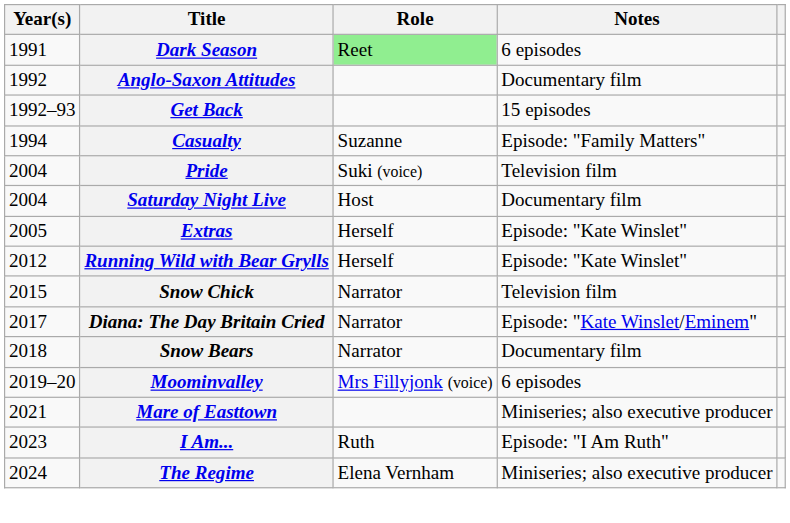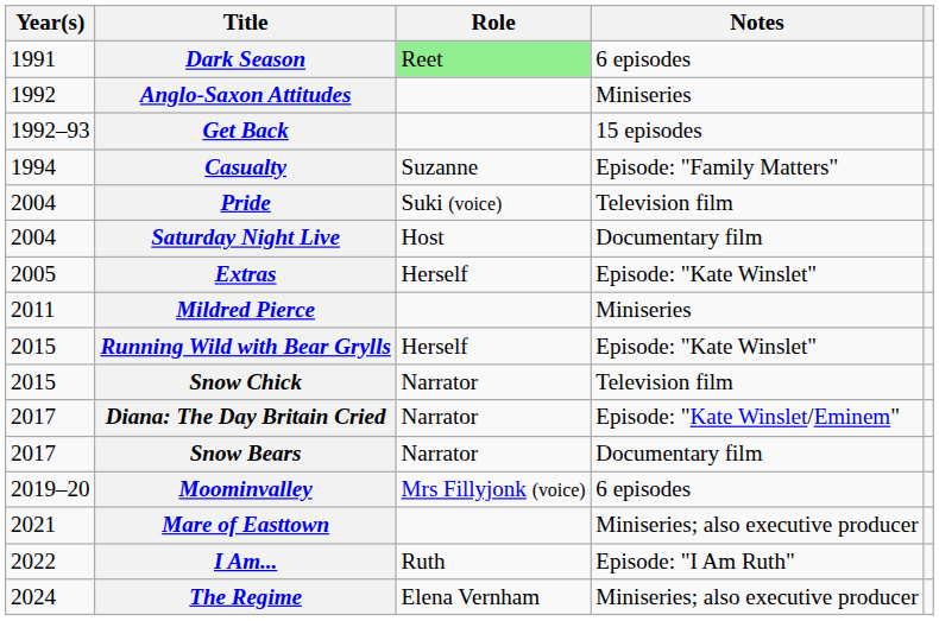 <table class="wikitable plainrowheaders sortable">
 <tr>
 <th scope="col">Year(s)</th>
 <th scope="col">Title</th>
 <th scope="col">Role</th>
 <th scope="col" class="unsortable">Notes</th>
 <th scope="col" class="unsortable"></th>
 </tr>
 <tr>
 <td>1991</td>
 <th scope="row"><em><a href='#'>Dark Season</a></em></th>
 <td style="background: lightgreen;">Reet</td>
 <td>6 episodes</td>
 <td style="text-align:center;"></td>
 </tr>
 <tr>
 <td>1992</td>
 <th scope="row"><em><a href='#'>Anglo-Saxon Attitudes</a></em></th>
 <td></td>
-<td>Documentary film</td>
+<td>Miniseries</td>
 <td style="text-align:center;"></td>
 </tr>
 <tr>
 <td>1992–93</td>
 <th scope="row"><em><a href='#'>Get Back</a></em></th>
 <td></td>
 <td>15 episodes</td>
 <td style="text-align:center;"></td>
 </tr>
 <tr>
 <td>1994</td>
 <th scope="row"><em><a href='#'>Casualty</a></em></th>
 <td>Suzanne</td>
 <td>Episode: "Family Matters"</td>
 <td style="text-align:center;"></td>
 </tr>
 <tr>
 <td>2004</td>
 <th scope="row"><em><a href='#'>Pride</a></em></th>
 <td>Suki <small>(voice)</small></td>
 <td>Television film</td>
 <td style="text-align:center;"></td>
 </tr>
 <tr>
 <td>2004</td>
 <th scope="row"><em><a href='#'>Saturday Night Live</a></em></th>
 <td>Host</td>
 <td>Documentary film</td>
 <td style="text-align:center;"></td>
 </tr>
 <tr>
 <td>2005</td>
 <th scope="row"><em><a href='#'>Extras</a></em></th>
 <td>Herself</td>
 <td>Episode: "Kate Winslet"</td>
 <td style="text-align:center;"></td>
 </tr>
 <tr>
-<td>2012</td>
+<td>2011</td>
+<th scope="row"><em><a href='#'>Mildred Pierce</a></em></th>
+<td></td>
+<td>Miniseries</td>
+<td style="text-align:center;"></td>
+</tr>
+<tr>
+<td>2015</td>
 <th scope="row"><em><a href='#'>Running Wild with Bear Grylls</a></em></th>
 <td>Herself</td>
 <td>Episode: "Kate Winslet"</td>
 <td style="text-align:center;"></td>
 </tr>
 <tr>
 <td>2015</td>
 <th scope="row"><em>Snow Chick</em></th>
 <td>Narrator</td>
 <td>Television film</td>
 <td style="text-align:center;"></td>
 </tr>
 <tr>
 <td>2017</td>
 <th scope="row"><em>Diana: The Day Britain Cried</em></th>
 <td>Narrator</td>
 <td>Episode: "<a href='#'>Kate Winslet</a>/<a href='#'>Eminem</a>"</td>
 <td style="text-align:center;"></td>
 </tr>
 <tr>
-<td>2018</td>
+<td>2017</td>
 <th scope="row"><em>Snow Bears</em></th>
 <td>Narrator</td>
 <td>Documentary film</td>
 <td style="text-align:center;"></td>
 </tr>
 <tr>
 <td>2019–20</td>
 <th scope="row"><em><a href='#'>Moominvalley</a></em></th>
 <td><a href='#'>Mrs Fillyjonk</a> <small>(voice)</small></td>
 <td>6 episodes</td>
 <td style="text-align:center;"></td>
 </tr>
 <tr>
 <td>2021</td>
 <th scope="row"><em><a href='#'>Mare of Easttown</a></em></th>
 <td></td>
 <td>Miniseries; also executive producer</td>
 <td style="text-align:center;"></td>
 </tr>
 <tr>
-<td>2023</td>
+<td>2022</td>
 <th scope="row"><em><a href='#'>I Am...</a></em></th>
 <td>Ruth</td>
 <td>Episode: "I Am Ruth"</td>
 <td style="text-align:center;"></td>
 </tr>
 <tr>
 <td>2024</td>
 <th scope="row"><em><a href='#'>The Regime</a></em></th>
 <td>Elena Vernham</td>
 <td>Miniseries; also executive producer</td>
 <td style="text-align:center;"></td>
 </tr>
 </table>
